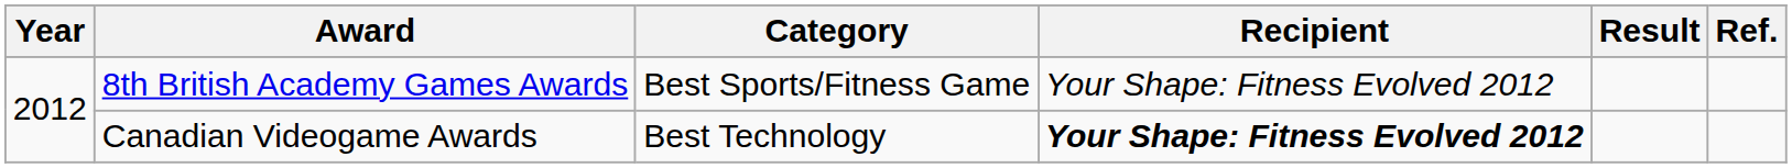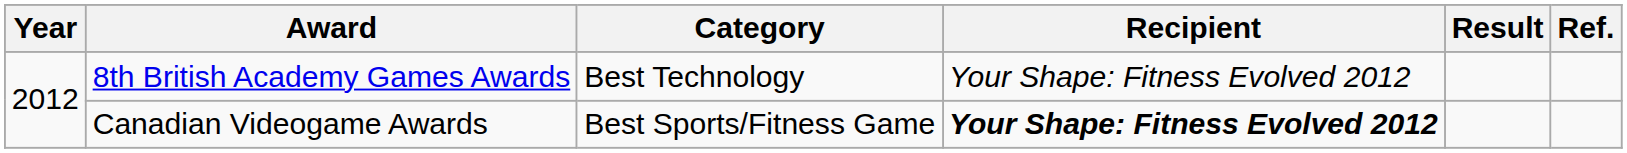 <table class="wikitable sortable MW-collapsible MW-collapsed">
 <tr>
 <th>Year</th>
 <th>Award</th>
 <th>Category</th>
 <th>Recipient</th>
 <th>Result</th>
 <th>Ref.</th>
 </tr>
 <tr>
 <td rowspan = "2">2012</td>
 <td><a href='#'>8th British Academy Games Awards</a></td>
-<td>Best Sports/Fitness Game</td>
+<td>Best Technology</td>
 <td><em>Your Shape: Fitness Evolved 2012</em></td>
 <td></td>
 <td></td>
 </tr>
 <tr>
 <td>Canadian Videogame Awards</td>
-<td>Best Technology</td>
+<td>Best Sports/Fitness Game</td>
 <td><strong><em>Your Shape: Fitness Evolved 2012</em></strong></td>
 <td></td>
 <td></td>
 </tr>
 </table>
